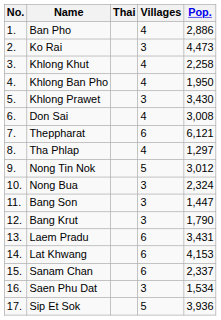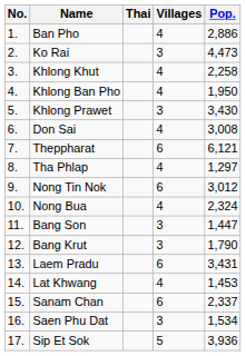 <table class="wikitable sortable">
 <tr>
 <th>No.</th>
 <th>Name</th>
 <th>Thai</th>
 <th>Villages</th>
 <th><a href='#'>Pop.</a></th>
 </tr>
 <tr>
 <td>1.</td>
 <td>Ban Pho</td>
 <td></td>
 <td>4</td>
 <td>2,886</td>
 </tr>
 <tr>
 <td>2.</td>
 <td>Ko Rai</td>
 <td></td>
 <td>3</td>
 <td>4,473</td>
 </tr>
 <tr>
 <td>3.</td>
 <td>Khlong Khut</td>
 <td></td>
 <td>4</td>
 <td>2,258</td>
 </tr>
 <tr>
 <td>4.</td>
 <td>Khlong Ban Pho</td>
 <td></td>
 <td>4</td>
 <td>1,950</td>
 </tr>
 <tr>
 <td>5.</td>
 <td>Khlong Prawet</td>
 <td></td>
 <td>3</td>
 <td>3,430</td>
 </tr>
 <tr>
 <td>6.</td>
 <td>Don Sai</td>
 <td></td>
 <td>4</td>
 <td>3,008</td>
 </tr>
 <tr>
 <td>7.</td>
 <td>Theppharat</td>
 <td></td>
 <td>6</td>
 <td>6,121</td>
 </tr>
 <tr>
 <td>8.</td>
 <td>Tha Phlap</td>
 <td></td>
 <td>4</td>
 <td>1,297</td>
 </tr>
 <tr>
 <td>9.</td>
 <td>Nong Tin Nok</td>
 <td></td>
-<td>5</td>
+<td>6</td>
 <td>3,012</td>
 </tr>
 <tr>
 <td>10.</td>
 <td>Nong Bua</td>
 <td></td>
-<td>3</td>
+<td>4</td>
 <td>2,324</td>
 </tr>
 <tr>
 <td>11.</td>
 <td>Bang Son</td>
 <td></td>
 <td>3</td>
 <td>1,447</td>
 </tr>
 <tr>
 <td>12.</td>
 <td>Bang Krut</td>
 <td></td>
 <td>3</td>
 <td>1,790</td>
 </tr>
 <tr>
 <td>13.</td>
 <td>Laem Pradu</td>
 <td></td>
 <td>6</td>
 <td>3,431</td>
 </tr>
 <tr>
 <td>14.</td>
 <td>Lat Khwang</td>
 <td></td>
-<td>6</td>
-<td>4,153</td>
+<td>4</td>
+<td>1,453</td>
 </tr>
 <tr>
 <td>15.</td>
 <td>Sanam Chan</td>
 <td></td>
 <td>6</td>
 <td>2,337</td>
 </tr>
 <tr>
 <td>16.</td>
 <td>Saen Phu Dat</td>
 <td></td>
 <td>3</td>
 <td>1,534</td>
 </tr>
 <tr>
 <td>17.</td>
 <td>Sip Et Sok</td>
 <td></td>
 <td>5</td>
 <td>3,936</td>
 </tr>
 </table>
